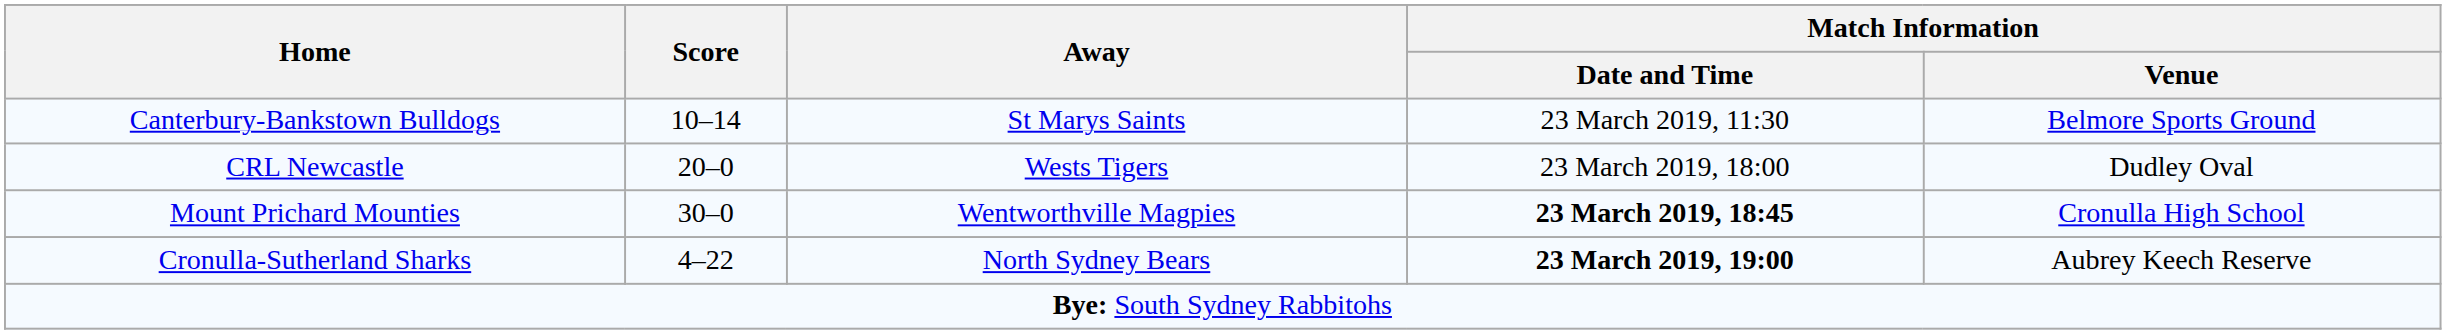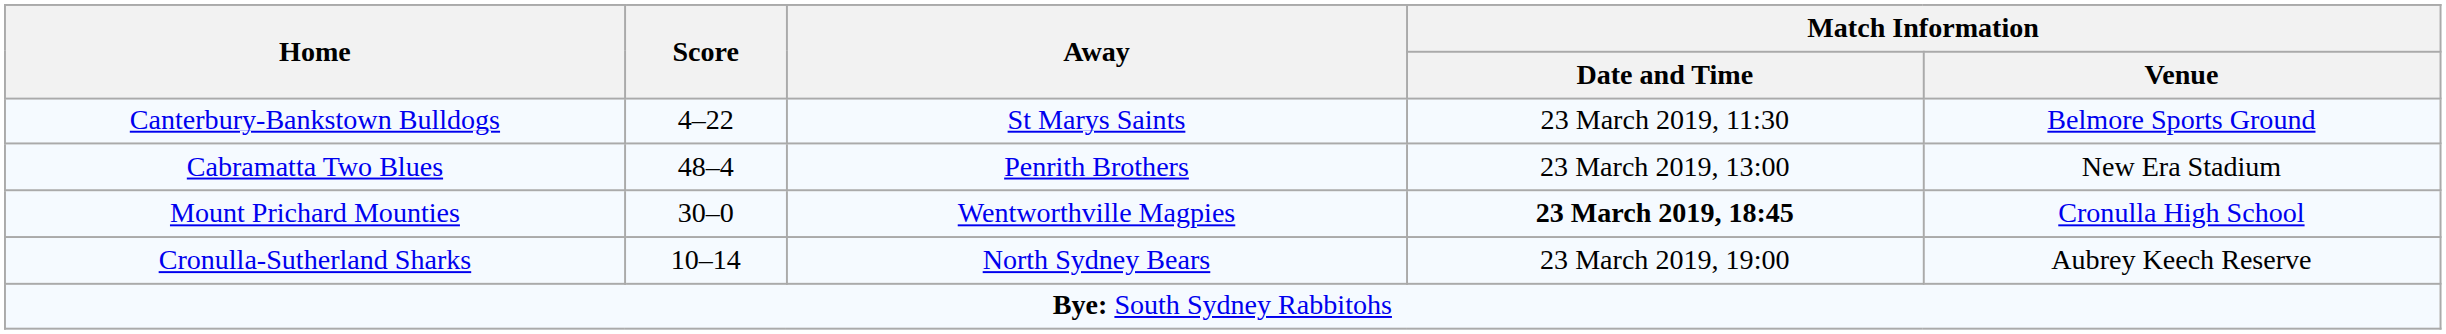 <table class="wikitable" style="border-collapse:collapse; font-size:90%; text-align:center;">
 <tr>
 <th rowspan="2" width="12%">Home</th>
 <th rowspan="2" width="3%">Score</th>
 <th rowspan="2" width="12%">Away</th>
 <th colspan="2">Match Information</th>
 </tr>
 <tr bgcolor="#EFEFEF">
 <th width="10%">Date and Time</th>
 <th width="10%">Venue</th>
 </tr>
 <tr bgcolor="#F5FAFF">
 <td align="centre"> <a href='#'>Canterbury-Bankstown Bulldogs</a></td>
-<td>10–14</td>
+<td>4–22</td>
 <td align="centre"> <a href='#'>St Marys Saints</a></td>
 <td>23 March 2019, 11:30</td>
 <td><a href='#'>Belmore Sports Ground</a></td>
 </tr>
 <tr bgcolor="#F5FAFF">
-<td align="centre"> <a href='#'>CRL Newcastle</a></td>
-<td>20–0</td>
-<td align="centre"> <a href='#'>Wests Tigers</a></td>
-<td>23 March 2019, 18:00</td>
-<td>Dudley Oval</td>
+<td align="centre"> <a href='#'>Cabramatta Two Blues</a></td>
+<td>48–4</td>
+<td align="centre"> <a href='#'>Penrith Brothers</a></td>
+<td>23 March 2019, 13:00</td>
+<td>New Era Stadium</td>
 </tr>
 <tr bgcolor="#F5FAFF">
 <td align="centre"> <a href='#'>Mount Prichard Mounties</a></td>
 <td>30–0</td>
 <td align="centre"> <a href='#'>Wentworthville Magpies</a></td>
 <td><strong>23 March 2019, 18:45</strong></td>
 <td><a href='#'>Cronulla High School</a></td>
 </tr>
 <tr bgcolor="#F5FAFF">
 <td align="centre"> <a href='#'>Cronulla-Sutherland Sharks</a></td>
-<td>4–22</td>
+<td>10–14</td>
 <td align="centre"> <a href='#'>North Sydney Bears</a></td>
-<td><strong>23 March 2019, 19:00</strong></td>
+<td>23 March 2019, 19:00</td>
 <td>Aubrey Keech Reserve</td>
 </tr>
 <tr bgcolor="#F5FAFF">
 <td colspan="5" style="text-align:centre;"><strong>Bye:</strong>  <a href='#'>South Sydney Rabbitohs</a></td>
 </tr>
 </table>
